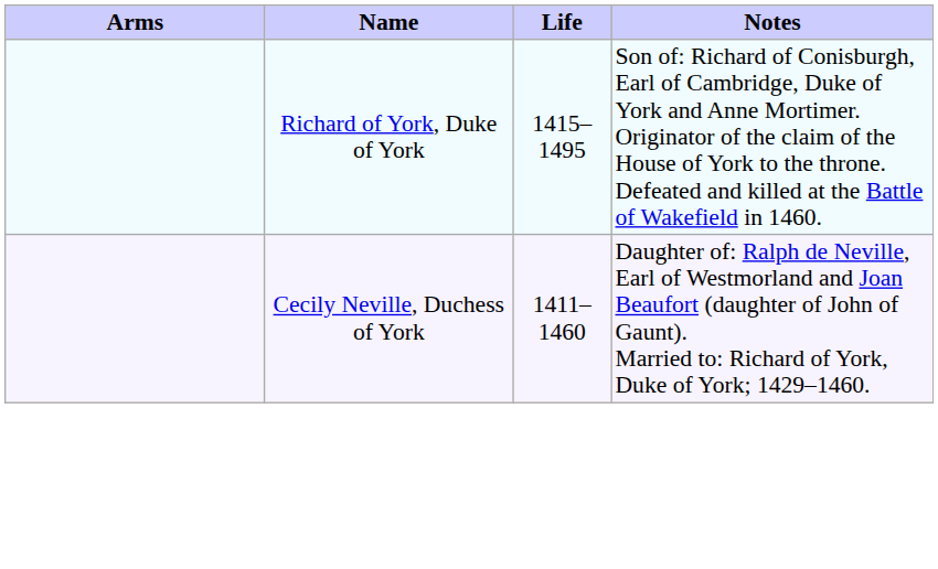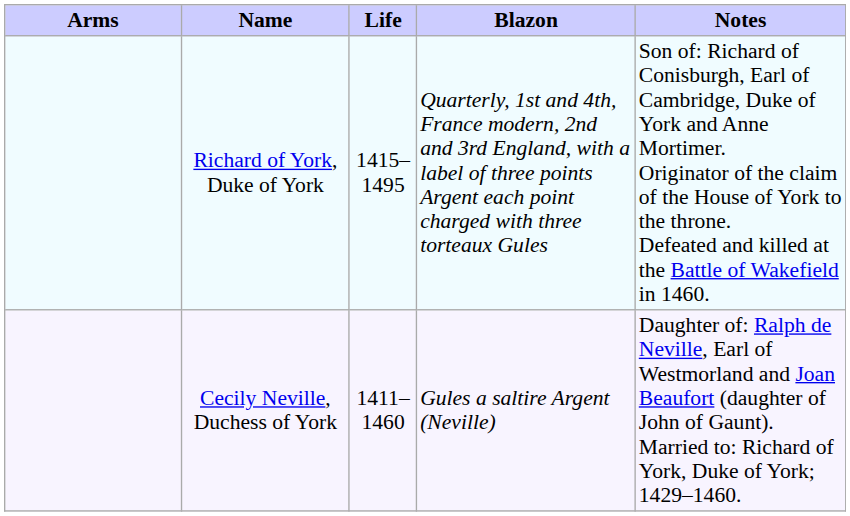 <table width="100%" border="1" cellpadding="2" cellspacing="0" style="margin: 0.5em 0.3em 0.5em 0; background: #f9f9f9; border: 1px #aaa solid; border-collapse: collapse;">
 <tr>
 <th width="21%" bgcolor = "#ccccff">Arms</th>
 <th width="20%" bgcolor = "#ccccff">Name</th>
 <th width="8%" bgcolor = "#ccccff">Life</th>
+<th width="26%" bgcolor = "#ccccff">Blazon</th>
 <th width="26%" bgcolor = "#ccccff">Notes</th>
 </tr>
 <tr bgcolor=f0fcff>
 <td align="center"></td>
 <td align="center"><a href='#'>Richard of York</a>, Duke of York</td>
 <td align="center">1415–1495</td>
+<td><em>Quarterly, 1st and 4th, France modern, 2nd and 3rd England, with a label of three points Argent each point charged with three torteaux Gules</em></td>
 <td>Son of: Richard of Conisburgh, Earl of Cambridge, Duke of York and Anne Mortimer.<br>Originator of the claim of the House of York to the throne.<br>Defeated and killed at the <a href='#'>Battle of Wakefield</a> in 1460.</td>
 </tr>
 <tr bgcolor=f8f4ff>
 <td align="center"></td>
 <td align="center"><a href='#'>Cecily Neville</a>, Duchess of York</td>
 <td align="center">1411–1460</td>
+<td><em>Gules a saltire Argent (Neville)</em></td>
 <td>Daughter of: <a href='#'>Ralph de Neville</a>, Earl of Westmorland and <a href='#'>Joan Beaufort</a> (daughter of John of Gaunt).<br>Married to: Richard of York, Duke of York; 1429–1460.</td>
 </tr>
 </table>
